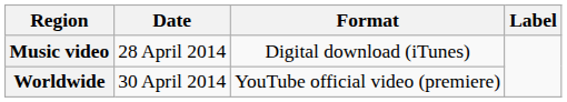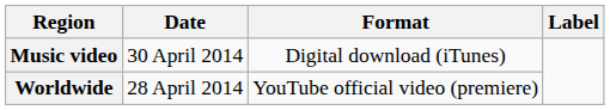 <table class="wikitable sortable plainrowheaders" style="text-align:center;">
 <tr>
 <th>Region</th>
 <th>Date</th>
 <th>Format</th>
 <th>Label</th>
 </tr>
 <tr>
 <th scope="row">Music video</th>
-<td>28 April 2014</td>
+<td>30 April 2014</td>
 <td>Digital download (iTunes)</td>
 <td rowspan=2></td>
 </tr>
 <tr>
 <th scope="row">Worldwide</th>
-<td>30 April 2014</td>
+<td>28 April 2014</td>
 <td>YouTube official video (premiere)</td>
 </tr>
 </table>
